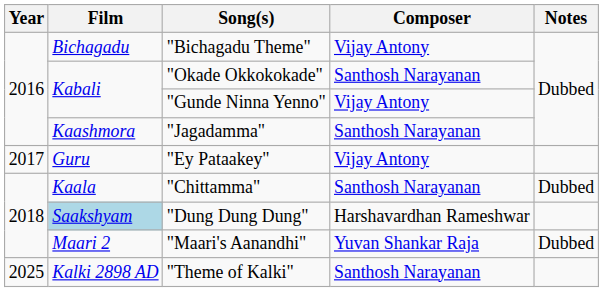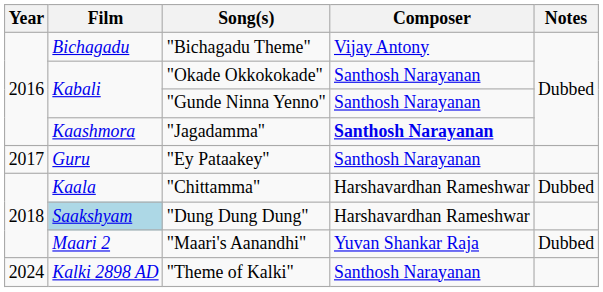 <table class="wikitable">
 <tr>
 <th>Year</th>
 <th>Film</th>
 <th>Song(s)</th>
 <th>Composer</th>
 <th>Notes</th>
 </tr>
 <tr>
 <td rowspan="4">2016</td>
 <td><em><a href='#'>Bichagadu</a></em></td>
 <td>"Bichagadu Theme"</td>
 <td><a href='#'>Vijay Antony</a></td>
 <td rowspan="4">Dubbed</td>
 </tr>
 <tr>
 <td rowspan="2"><em><a href='#'>Kabali</a></em></td>
 <td>"Okade Okkokokade"</td>
 <td><a href='#'>Santhosh Narayanan</a></td>
 </tr>
 <tr>
 <td>"Gunde Ninna Yenno"</td>
-<td><a href='#'>Vijay Antony</a></td>
+<td><a href='#'>Santhosh Narayanan</a></td>
 </tr>
 <tr>
 <td><em><a href='#'>Kaashmora</a></em></td>
 <td>"Jagadamma"</td>
-<td><a href='#'>Santhosh Narayanan</a></td>
+<td><strong><a href='#'>Santhosh Narayanan</a></strong></td>
 </tr>
 <tr>
 <td>2017</td>
 <td><em><a href='#'>Guru</a></em></td>
 <td>"Ey Pataakey"</td>
-<td><a href='#'>Vijay Antony</a></td>
+<td><a href='#'>Santhosh Narayanan</a></td>
 <td></td>
 </tr>
 <tr>
 <td rowspan="3">2018</td>
 <td><em><a href='#'>Kaala</a></em></td>
 <td>"Chittamma"</td>
-<td><a href='#'>Santhosh Narayanan</a></td>
+<td>Harshavardhan Rameshwar</td>
 <td>Dubbed</td>
 </tr>
 <tr>
 <td style="background: lightblue;"><em><a href='#'>Saakshyam</a></em></td>
 <td>"Dung Dung Dung"</td>
 <td>Harshavardhan Rameshwar</td>
 <td></td>
 </tr>
 <tr>
 <td><em><a href='#'>Maari 2</a></em></td>
 <td>"Maari's Aanandhi"</td>
 <td><a href='#'>Yuvan Shankar Raja</a></td>
 <td>Dubbed</td>
 </tr>
 <tr>
-<td>2025</td>
+<td>2024</td>
 <td><em><a href='#'>Kalki 2898 AD</a></em></td>
 <td>"Theme of Kalki"</td>
 <td><a href='#'>Santhosh Narayanan</a></td>
 <td></td>
 </tr>
 </table>
